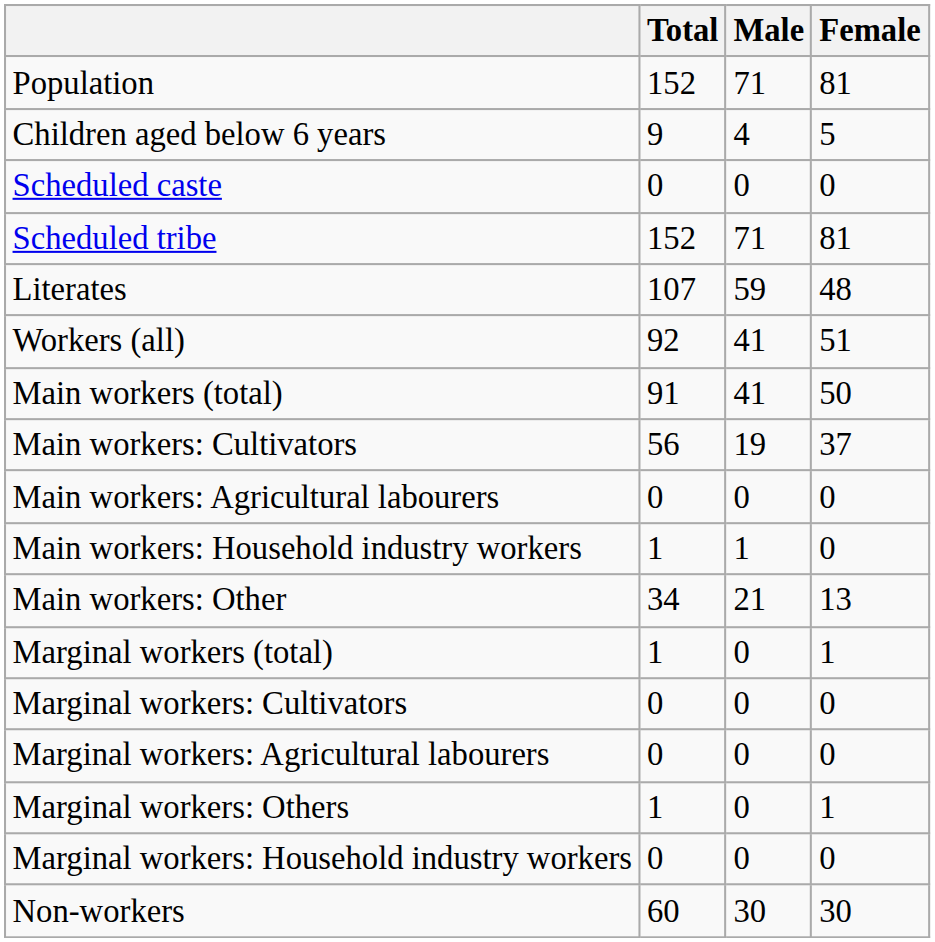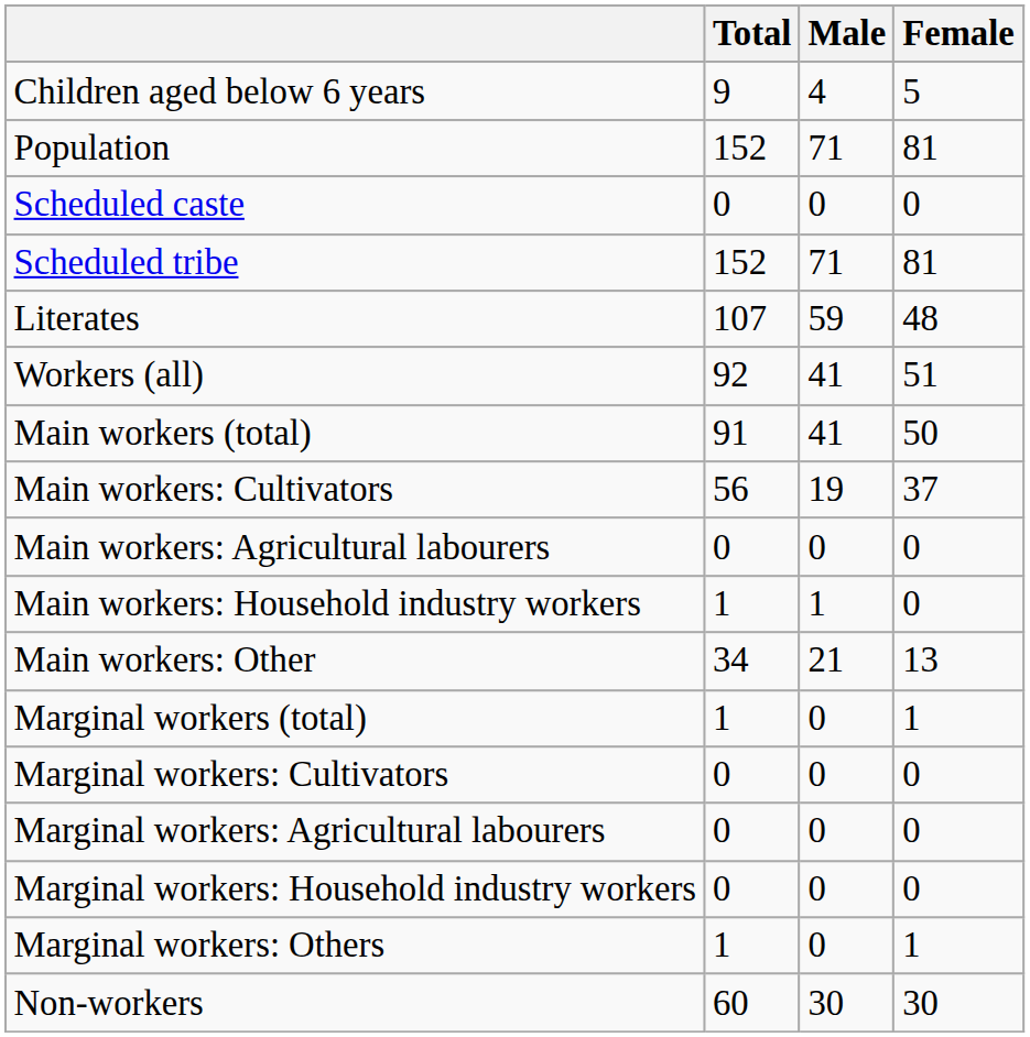 <table class="wikitable sortable">
 <tr>
 <th></th>
 <th>Total</th>
 <th>Male</th>
 <th>Female</th>
 </tr>
 <tr>
+<td>Children aged below 6 years</td>
+<td>9</td>
+<td>4</td>
+<td>5</td>
+</tr>
+<tr>
 <td>Population</td>
 <td>152</td>
 <td>71</td>
 <td>81</td>
-</tr>
-<tr>
-<td>Children aged below 6 years</td>
-<td>9</td>
-<td>4</td>
-<td>5</td>
 </tr>
 <tr>
 <td><a href='#'>Scheduled caste</a></td>
 <td>0</td>
 <td>0</td>
 <td>0</td>
 </tr>
 <tr>
 <td><a href='#'>Scheduled tribe</a></td>
 <td>152</td>
 <td>71</td>
 <td>81</td>
 </tr>
 <tr>
 <td>Literates</td>
 <td>107</td>
 <td>59</td>
 <td>48</td>
 </tr>
 <tr>
 <td>Workers (all)</td>
 <td>92</td>
 <td>41</td>
 <td>51</td>
 </tr>
 <tr>
 <td>Main workers (total)</td>
 <td>91</td>
 <td>41</td>
 <td>50</td>
 </tr>
 <tr>
 <td>Main workers: Cultivators</td>
 <td>56</td>
 <td>19</td>
 <td>37</td>
 </tr>
 <tr>
 <td>Main workers: Agricultural labourers</td>
 <td>0</td>
 <td>0</td>
 <td>0</td>
 </tr>
 <tr>
 <td>Main workers: Household industry workers</td>
 <td>1</td>
 <td>1</td>
 <td>0</td>
 </tr>
 <tr>
 <td>Main workers: Other</td>
 <td>34</td>
 <td>21</td>
 <td>13</td>
 </tr>
 <tr>
 <td>Marginal workers (total)</td>
 <td>1</td>
 <td>0</td>
 <td>1</td>
 </tr>
 <tr>
 <td>Marginal workers: Cultivators</td>
 <td>0</td>
 <td>0</td>
 <td>0</td>
 </tr>
 <tr>
 <td>Marginal workers: Agricultural labourers</td>
 <td>0</td>
 <td>0</td>
 <td>0</td>
 </tr>
 <tr>
+<td>Marginal workers: Household industry workers</td>
+<td>0</td>
+<td>0</td>
+<td>0</td>
+</tr>
+<tr>
 <td>Marginal workers: Others</td>
 <td>1</td>
 <td>0</td>
 <td>1</td>
-</tr>
-<tr>
-<td>Marginal workers: Household industry workers</td>
-<td>0</td>
-<td>0</td>
-<td>0</td>
 </tr>
 <tr>
 <td>Non-workers</td>
 <td>60</td>
 <td>30</td>
 <td>30</td>
 </tr>
 </table>
